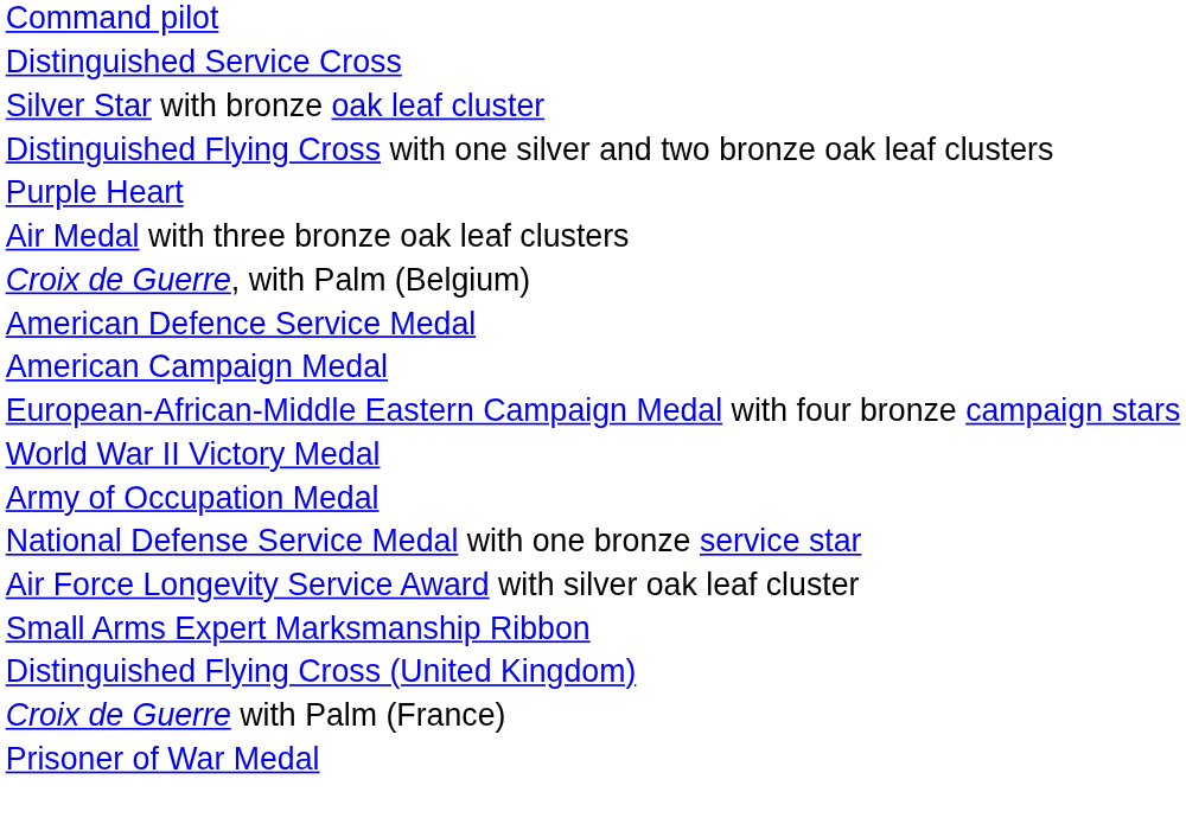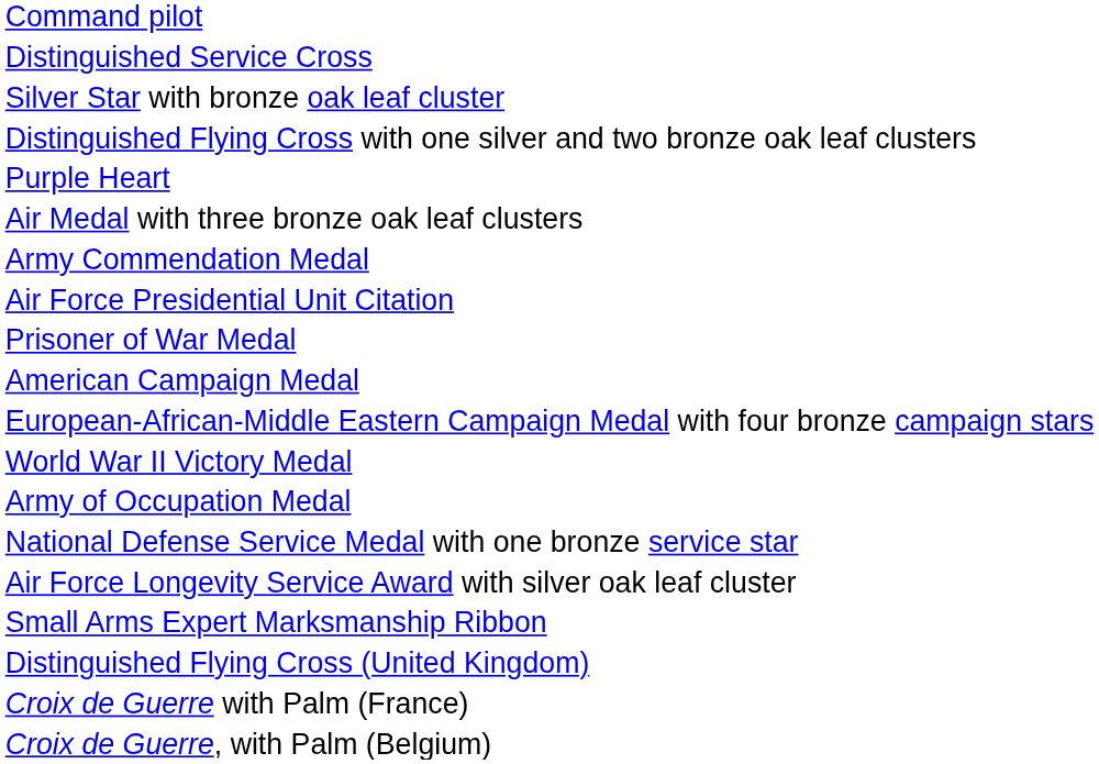 <table>
 <tr>
 <td></td>
 <td><a href='#'>Command pilot</a></td>
 </tr>
 <tr>
 <td></td>
 <td><a href='#'>Distinguished Service Cross</a></td>
 </tr>
 <tr>
 <td></td>
 <td><a href='#'>Silver Star</a> with bronze <a href='#'>oak leaf cluster</a></td>
 </tr>
 <tr>
 <td></td>
 <td><a href='#'>Distinguished Flying Cross</a> with one silver and two bronze oak leaf clusters</td>
 </tr>
 <tr>
 <td></td>
 <td><a href='#'>Purple Heart</a></td>
 </tr>
 <tr>
 <td></td>
 <td><a href='#'>Air Medal</a> with three bronze oak leaf clusters</td>
 </tr>
 <tr>
 <td></td>
-<td><em><a href='#'>Croix de Guerre</a></em>, with Palm (Belgium)</td>
+<td><a href='#'>Army Commendation Medal</a></td>
 </tr>
 <tr>
 <td></td>
-<td><a href='#'>American Defence Service Medal</a></td>
+<td><a href='#'>Air Force Presidential Unit Citation</a></td>
+</tr>
+<tr>
+<td></td>
+<td><a href='#'>Prisoner of War Medal</a></td>
 </tr>
 <tr>
 <td></td>
 <td><a href='#'>American Campaign Medal</a></td>
 </tr>
 <tr>
 <td></td>
 <td><a href='#'>European-African-Middle Eastern Campaign Medal</a> with four bronze <a href='#'>campaign stars</a></td>
 </tr>
 <tr>
 <td></td>
 <td><a href='#'>World War II Victory Medal</a></td>
 </tr>
 <tr>
 <td></td>
 <td><a href='#'>Army of Occupation Medal</a></td>
 </tr>
 <tr>
 <td></td>
 <td><a href='#'>National Defense Service Medal</a> with one bronze <a href='#'>service star</a></td>
 </tr>
 <tr>
 <td></td>
 <td><a href='#'>Air Force Longevity Service Award</a> with silver oak leaf cluster</td>
 </tr>
 <tr>
 <td></td>
 <td><a href='#'>Small Arms Expert Marksmanship Ribbon</a></td>
 </tr>
 <tr>
 <td></td>
 <td><a href='#'>Distinguished Flying Cross (United Kingdom)</a></td>
 </tr>
 <tr>
 <td></td>
 <td><em><a href='#'>Croix de Guerre</a></em> with Palm (France)</td>
 </tr>
 <tr>
 <td></td>
-<td><a href='#'>Prisoner of War Medal</a></td>
+<td><em><a href='#'>Croix de Guerre</a></em>, with Palm (Belgium)</td>
 </tr>
 <tr>
 </tr>
 </table>
